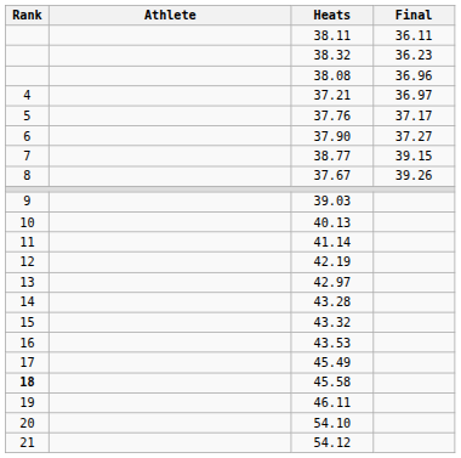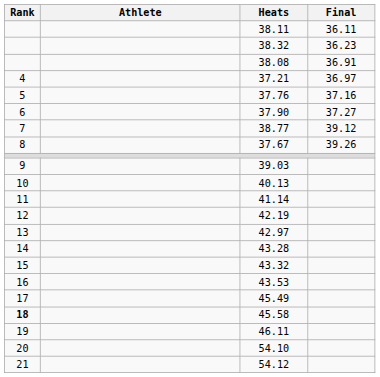 <table class=wikitable style="text-align:center">
 <tr>
 <th width=40>Rank</th>
 <th width=250>Athlete</th>
 <th width=80>Heats</th>
 <th width=80>Final</th>
 </tr>
 <tr>
 <td></td>
 <td align=left></td>
 <td>38.11</td>
 <td>36.11</td>
 </tr>
 <tr>
 <td></td>
 <td align=left></td>
 <td>38.32</td>
 <td>36.23</td>
 </tr>
 <tr>
 <td></td>
 <td align=left></td>
 <td>38.08</td>
-<td>36.96</td>
+<td>36.91</td>
 </tr>
 <tr>
 <td>4</td>
 <td align=left></td>
 <td>37.21</td>
 <td>36.97</td>
 </tr>
 <tr>
 <td>5</td>
 <td align=left></td>
 <td>37.76</td>
-<td>37.17</td>
+<td>37.16</td>
 </tr>
 <tr>
 <td>6</td>
 <td align=left></td>
 <td>37.90</td>
 <td>37.27</td>
 </tr>
 <tr>
 <td>7</td>
 <td align=left></td>
 <td>38.77</td>
-<td>39.15</td>
+<td>39.12</td>
 </tr>
 <tr>
 <td>8</td>
 <td align=left></td>
 <td>37.67</td>
 <td>39.26</td>
 </tr>
 <tr bgcolor=#DDDDDD>
 <td colspan=4></td>
 </tr>
 <tr>
 <td>9</td>
 <td align=left></td>
 <td>39.03</td>
 <td></td>
 </tr>
 <tr>
 <td>10</td>
 <td align=left></td>
 <td>40.13</td>
 <td></td>
 </tr>
 <tr>
 <td>11</td>
 <td align=left></td>
 <td>41.14</td>
 <td></td>
 </tr>
 <tr>
 <td>12</td>
 <td align=left></td>
 <td>42.19</td>
 <td></td>
 </tr>
 <tr>
 <td>13</td>
 <td align=left></td>
 <td>42.97</td>
 <td></td>
 </tr>
 <tr>
 <td>14</td>
 <td align=left></td>
 <td>43.28</td>
 <td></td>
 </tr>
 <tr>
 <td>15</td>
 <td align=left></td>
 <td>43.32</td>
 <td></td>
 </tr>
 <tr>
 <td>16</td>
 <td align=left></td>
 <td>43.53</td>
 <td></td>
 </tr>
 <tr>
 <td>17</td>
 <td align=left></td>
 <td>45.49</td>
 <td></td>
 </tr>
 <tr>
 <td><strong>18</strong></td>
 <td align=left></td>
 <td>45.58</td>
 <td></td>
 </tr>
 <tr>
 <td>19</td>
 <td align=left></td>
 <td>46.11</td>
 <td></td>
 </tr>
 <tr>
 <td>20</td>
 <td align=left></td>
 <td>54.10</td>
 <td></td>
 </tr>
 <tr>
 <td>21</td>
 <td align=left></td>
 <td>54.12</td>
 <td></td>
 </tr>
 </table>
